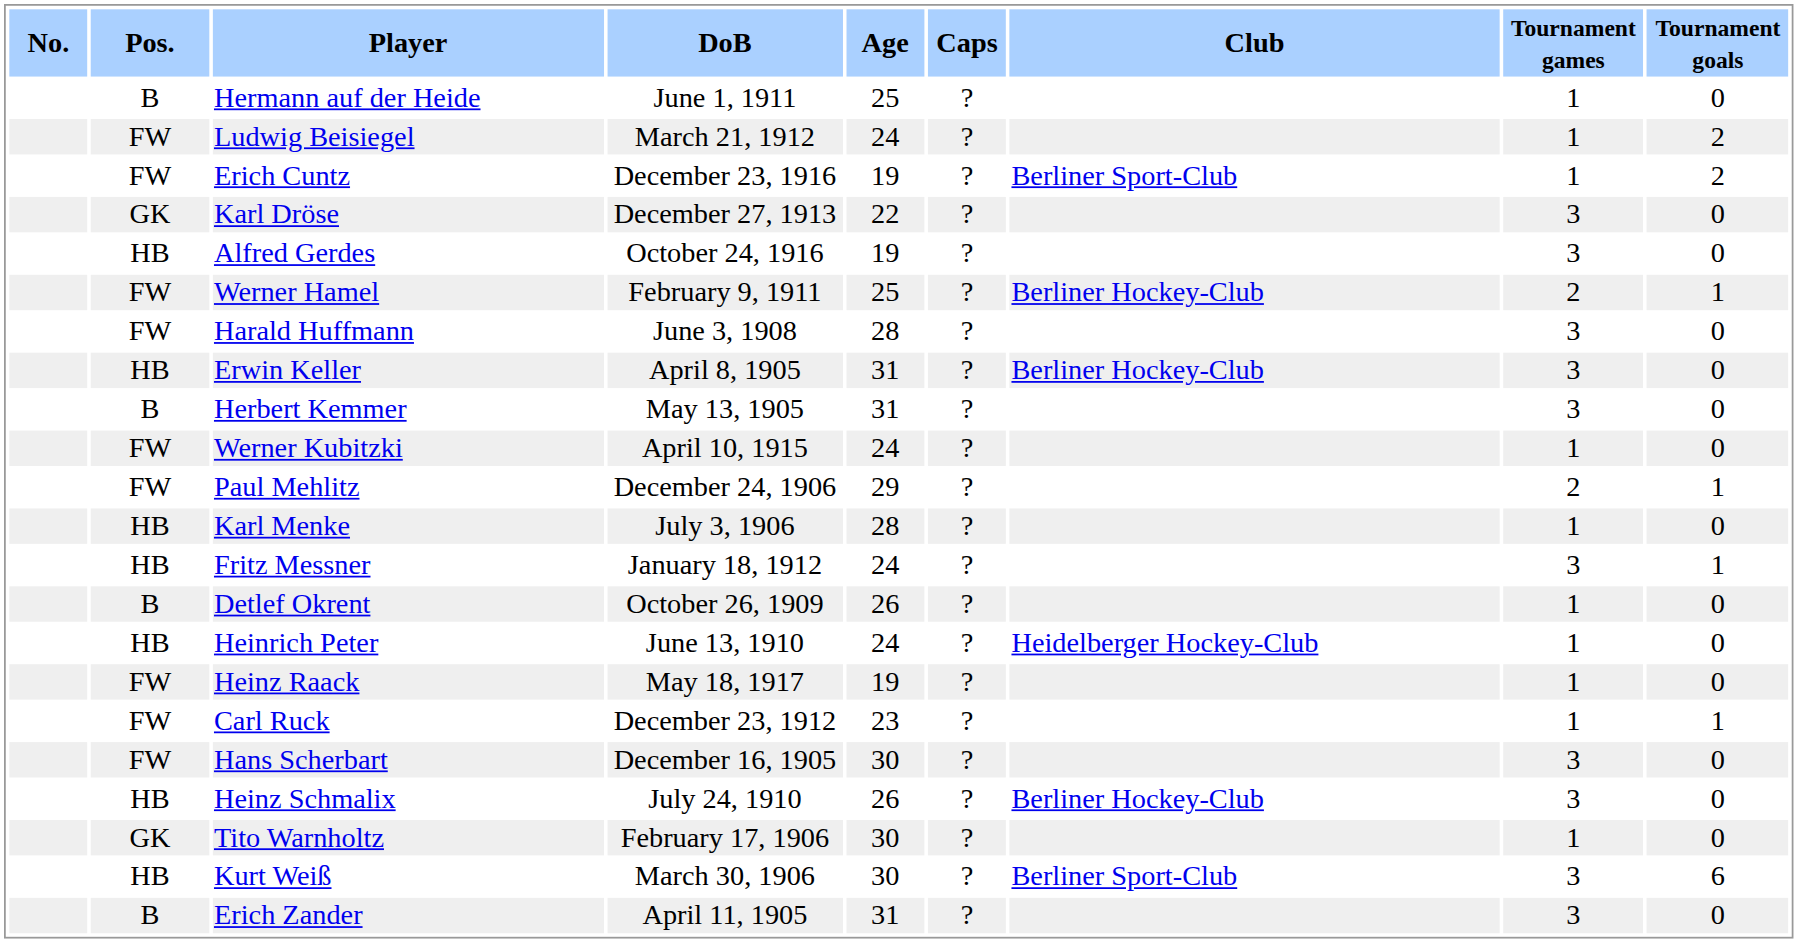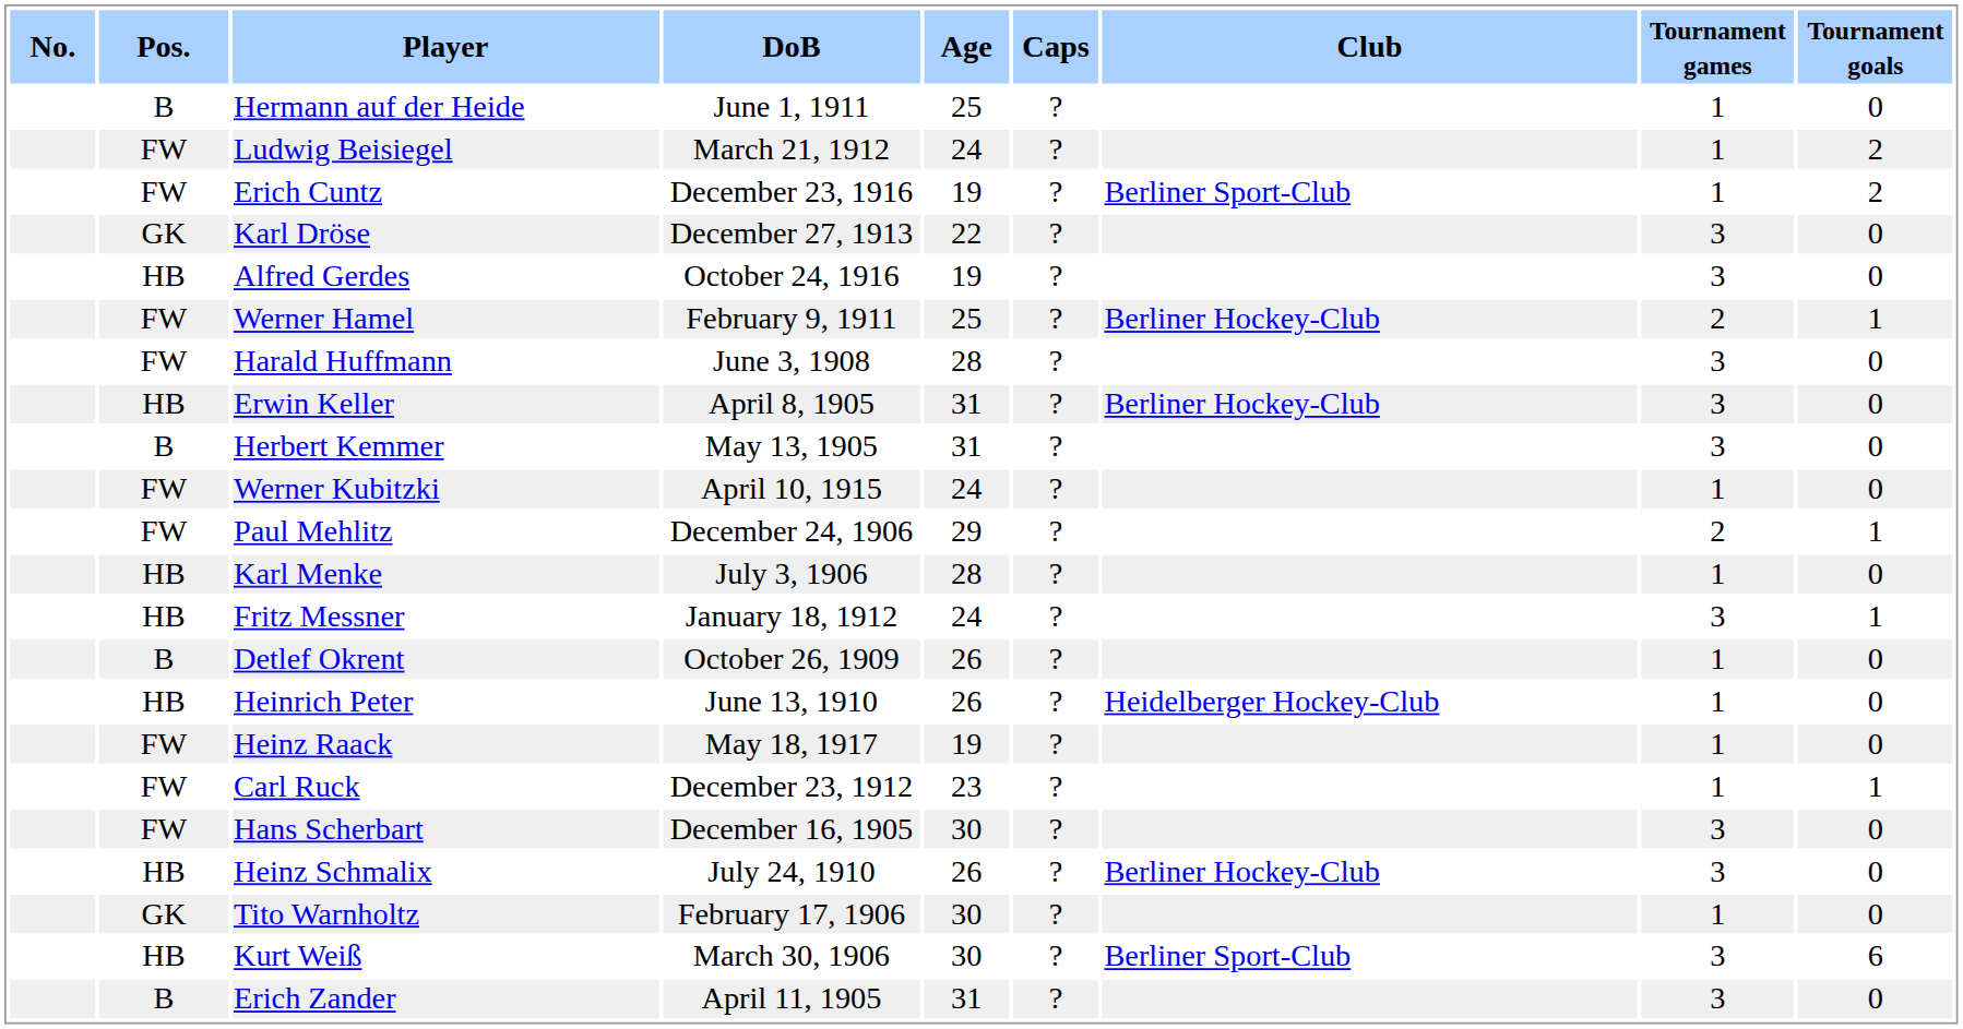 <table border="0" width="80%" style="border: 1px solid #999; background-color:#FFFFFF; text-align:center">
 <tr align="center" bgcolor="#AAD0FF">
 <th width=4%>No.</th>
 <th width=6%>Pos.</th>
 <th width=20%>Player</th>
 <th width=12%>DoB</th>
 <th width=4%>Age</th>
 <th width=4%>Caps</th>
 <th width=25%>Club</th>
 <th width=6%><small>Tournament<br>games</small></th>
 <th width=6%><small>Tournament<br>goals</small></th>
 </tr>
 <tr>
 <td></td>
 <td>B</td>
 <td align="left"><a href='#'>Hermann auf der Heide</a></td>
 <td>June 1, 1911</td>
 <td>25</td>
 <td>?</td>
 <td align="left"></td>
 <td>1</td>
 <td>0</td>
 </tr>
 <tr bgcolor="#EFEFEF">
 <td></td>
 <td>FW</td>
 <td align="left"><a href='#'>Ludwig Beisiegel</a></td>
 <td>March 21, 1912</td>
 <td>24</td>
 <td>?</td>
 <td align="left"></td>
 <td>1</td>
 <td>2</td>
 </tr>
 <tr>
 <td></td>
 <td>FW</td>
 <td align="left"><a href='#'>Erich Cuntz</a></td>
 <td>December 23, 1916</td>
 <td>19</td>
 <td>?</td>
 <td align="left"> <a href='#'>Berliner Sport-Club</a></td>
 <td>1</td>
 <td>2</td>
 </tr>
 <tr bgcolor="#EFEFEF">
 <td></td>
 <td>GK</td>
 <td align="left"><a href='#'>Karl Dröse</a></td>
 <td>December 27, 1913</td>
 <td>22</td>
 <td>?</td>
 <td align="left"></td>
 <td>3</td>
 <td>0</td>
 </tr>
 <tr>
 <td></td>
 <td>HB</td>
 <td align="left"><a href='#'>Alfred Gerdes</a></td>
 <td>October 24, 1916</td>
 <td>19</td>
 <td>?</td>
 <td align="left"></td>
 <td>3</td>
 <td>0</td>
 </tr>
 <tr bgcolor="#EFEFEF">
 <td></td>
 <td>FW</td>
 <td align="left"><a href='#'>Werner Hamel</a></td>
 <td>February 9, 1911</td>
 <td>25</td>
 <td>?</td>
 <td align="left"> <a href='#'>Berliner Hockey-Club</a></td>
 <td>2</td>
 <td>1</td>
 </tr>
 <tr>
 <td></td>
 <td>FW</td>
 <td align="left"><a href='#'>Harald Huffmann</a></td>
 <td>June 3, 1908</td>
 <td>28</td>
 <td>?</td>
 <td align="left"></td>
 <td>3</td>
 <td>0</td>
 </tr>
 <tr bgcolor="#EFEFEF">
 <td></td>
 <td>HB</td>
 <td align="left"><a href='#'>Erwin Keller</a></td>
 <td>April 8, 1905</td>
 <td>31</td>
 <td>?</td>
 <td align="left"> <a href='#'>Berliner Hockey-Club</a></td>
 <td>3</td>
 <td>0</td>
 </tr>
 <tr>
 <td></td>
 <td>B</td>
 <td align="left"><a href='#'>Herbert Kemmer</a></td>
 <td>May 13, 1905</td>
 <td>31</td>
 <td>?</td>
 <td align="left"></td>
 <td>3</td>
 <td>0</td>
 </tr>
 <tr bgcolor="#EFEFEF">
 <td></td>
 <td>FW</td>
 <td align="left"><a href='#'>Werner Kubitzki</a></td>
 <td>April 10, 1915</td>
 <td>24</td>
 <td>?</td>
 <td align="left"></td>
 <td>1</td>
 <td>0</td>
 </tr>
 <tr>
 <td></td>
 <td>FW</td>
 <td align="left"><a href='#'>Paul Mehlitz</a></td>
 <td>December 24, 1906</td>
 <td>29</td>
 <td>?</td>
 <td align="left"></td>
 <td>2</td>
 <td>1</td>
 </tr>
 <tr bgcolor="#EFEFEF">
 <td></td>
 <td>HB</td>
 <td align="left"><a href='#'>Karl Menke</a></td>
 <td>July 3, 1906</td>
 <td>28</td>
 <td>?</td>
 <td align="left"></td>
 <td>1</td>
 <td>0</td>
 </tr>
 <tr>
 <td></td>
 <td>HB</td>
 <td align="left"><a href='#'>Fritz Messner</a></td>
 <td>January 18, 1912</td>
 <td>24</td>
 <td>?</td>
 <td align="left"></td>
 <td>3</td>
 <td>1</td>
 </tr>
 <tr bgcolor="#EFEFEF">
 <td></td>
 <td>B</td>
 <td align="left"><a href='#'>Detlef Okrent</a></td>
 <td>October 26, 1909</td>
 <td>26</td>
 <td>?</td>
 <td align="left"></td>
 <td>1</td>
 <td>0</td>
 </tr>
 <tr>
 <td></td>
 <td>HB</td>
 <td align="left"><a href='#'>Heinrich Peter</a></td>
 <td>June 13, 1910</td>
-<td>24</td>
+<td>26</td>
 <td>?</td>
 <td align="left"> <a href='#'>Heidelberger Hockey-Club</a></td>
 <td>1</td>
 <td>0</td>
 </tr>
 <tr bgcolor="#EFEFEF">
 <td></td>
 <td>FW</td>
 <td align="left"><a href='#'>Heinz Raack</a></td>
 <td>May 18, 1917</td>
 <td>19</td>
 <td>?</td>
 <td align="left"></td>
 <td>1</td>
 <td>0</td>
 </tr>
 <tr>
 <td></td>
 <td>FW</td>
 <td align="left"><a href='#'>Carl Ruck</a></td>
 <td>December 23, 1912</td>
 <td>23</td>
 <td>?</td>
 <td align="left"></td>
 <td>1</td>
 <td>1</td>
 </tr>
 <tr bgcolor="#EFEFEF">
 <td></td>
 <td>FW</td>
 <td align="left"><a href='#'>Hans Scherbart</a></td>
 <td>December 16, 1905</td>
 <td>30</td>
 <td>?</td>
 <td align="left"></td>
 <td>3</td>
 <td>0</td>
 </tr>
 <tr>
 <td></td>
 <td>HB</td>
 <td align="left"><a href='#'>Heinz Schmalix</a></td>
 <td>July 24, 1910</td>
 <td>26</td>
 <td>?</td>
 <td align="left"> <a href='#'>Berliner Hockey-Club</a></td>
 <td>3</td>
 <td>0</td>
 </tr>
 <tr bgcolor="#EFEFEF">
 <td></td>
 <td>GK</td>
 <td align="left"><a href='#'>Tito Warnholtz</a></td>
 <td>February 17, 1906</td>
 <td>30</td>
 <td>?</td>
 <td align="left"></td>
 <td>1</td>
 <td>0</td>
 </tr>
 <tr>
 <td></td>
 <td>HB</td>
 <td align="left"><a href='#'>Kurt Weiß</a></td>
 <td>March 30, 1906</td>
 <td>30</td>
 <td>?</td>
 <td align="left"> <a href='#'>Berliner Sport-Club</a></td>
 <td>3</td>
 <td>6</td>
 </tr>
 <tr bgcolor="#EFEFEF">
 <td></td>
 <td>B</td>
 <td align="left"><a href='#'>Erich Zander</a></td>
 <td>April 11, 1905</td>
 <td>31</td>
 <td>?</td>
 <td align="left"></td>
 <td>3</td>
 <td>0</td>
 </tr>
 </table>
